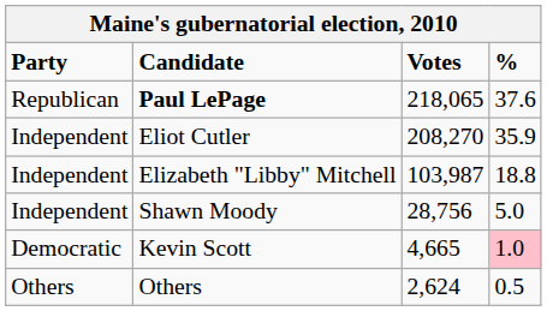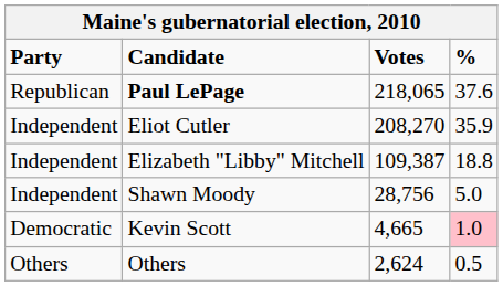 <table class="wikitable">
 <tr>
 <th colspan="4">Maine's gubernatorial election, 2010</th>
 </tr>
 <tr>
 <td><strong>Party</strong></td>
 <td><strong>Candidate</strong></td>
 <td><strong>Votes</strong></td>
 <td><strong>%</strong></td>
 </tr>
 <tr>
 <td>Republican</td>
 <td><strong>Paul LePage</strong></td>
 <td>218,065</td>
 <td>37.6</td>
 </tr>
 <tr>
 <td>Independent</td>
 <td>Eliot Cutler</td>
 <td>208,270</td>
 <td>35.9</td>
 </tr>
 <tr>
 <td>Independent</td>
 <td>Elizabeth "Libby" Mitchell</td>
-<td>103,987</td>
+<td>109,387</td>
 <td>18.8</td>
 </tr>
 <tr>
 <td>Independent</td>
 <td>Shawn Moody</td>
 <td>28,756</td>
 <td>5.0</td>
 </tr>
 <tr>
 <td>Democratic</td>
 <td>Kevin Scott</td>
 <td>4,665</td>
 <td style="background: pink;">1.0</td>
 </tr>
 <tr>
 <td>Others</td>
 <td>Others</td>
 <td>2,624</td>
 <td>0.5</td>
 </tr>
 </table>
